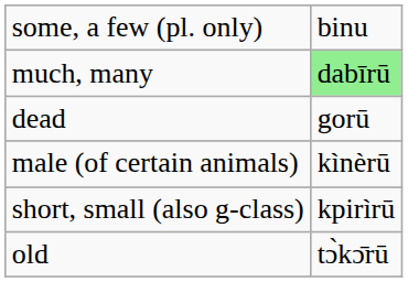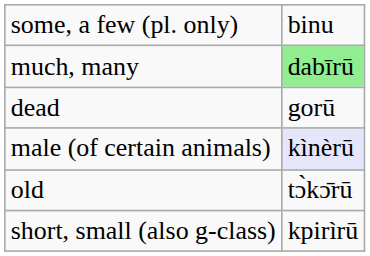 <table class="wikitable">
 <tr>
 <td>some, a few (pl. only)</td>
 <td>binu</td>
 </tr>
 <tr>
 <td>much, many</td>
 <td style="background: lightgreen;">dabīrū</td>
 </tr>
 <tr>
 <td>dead</td>
 <td>gorū</td>
 </tr>
 <tr>
 <td>male (of certain animals)</td>
-<td>kìnèrū</td>
+<td style="background: lavender;">kìnèrū</td>
+</tr>
+<tr>
+<td>old</td>
+<td>tɔ̀kɔ̄rū</td>
 </tr>
 <tr>
 <td>short, small (also g-class)</td>
 <td>kpirìrū</td>
 </tr>
-<tr>
-<td>old</td>
-<td>tɔ̀kɔ̄rū</td>
-</tr>
 </table>
